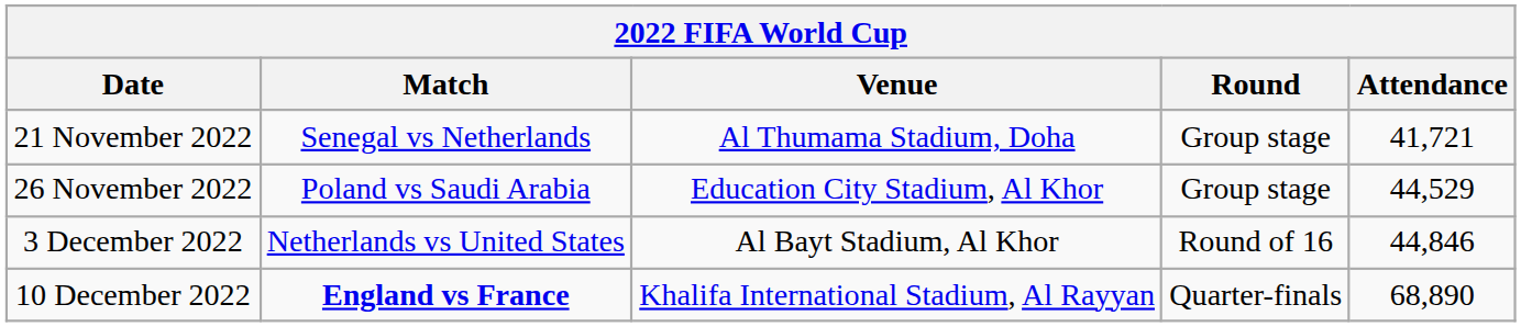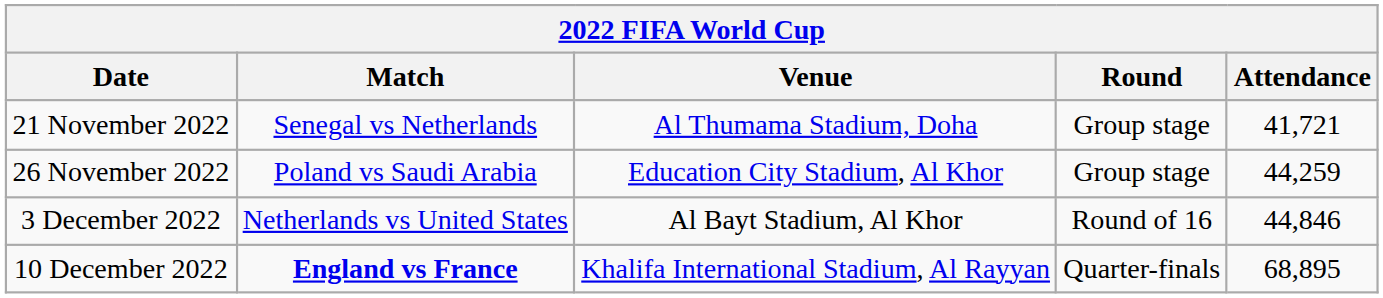 <table class="wikitable" style="margin:1em auto 1em auto; text-align:center; font-size:small;">
 <tr>
 <th colspan="5"><a href='#'>2022 FIFA World Cup</a></th>
 </tr>
 <tr>
 <th>Date</th>
 <th>Match</th>
 <th>Venue</th>
 <th>Round</th>
 <th>Attendance</th>
 </tr>
 <tr>
 <td>21 November 2022</td>
 <td><a href='#'>Senegal vs Netherlands</a></td>
 <td><a href='#'>Al Thumama Stadium, Doha</a></td>
 <td>Group stage</td>
 <td>41,721</td>
 </tr>
 <tr>
 <td>26 November 2022</td>
 <td><a href='#'>Poland vs Saudi Arabia</a></td>
 <td><a href='#'>Education City Stadium</a>, <a href='#'>Al Khor</a></td>
 <td>Group stage</td>
-<td>44,529</td>
+<td>44,259</td>
 </tr>
 <tr>
 <td>3 December 2022</td>
 <td><a href='#'>Netherlands vs United States</a></td>
 <td>Al Bayt Stadium, Al Khor</td>
 <td>Round of 16</td>
 <td>44,846</td>
 </tr>
 <tr>
 <td>10 December 2022</td>
 <td><strong><a href='#'>England vs France</a></strong></td>
 <td><a href='#'>Khalifa International Stadium</a>, <a href='#'>Al Rayyan</a></td>
 <td>Quarter-finals</td>
-<td>68,890</td>
+<td>68,895</td>
 </tr>
 </table>
